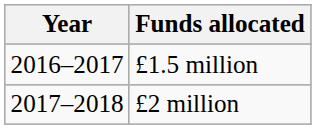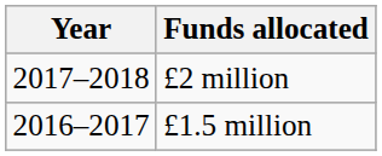 <table class="wikitable">
 <tr>
 <th>Year</th>
 <th>Funds allocated</th>
 </tr>
 <tr>
+<td>2017–2018</td>
+<td>£2 million</td>
+</tr>
+<tr>
 <td>2016–2017</td>
 <td>£1.5 million</td>
 </tr>
-<tr>
-<td>2017–2018</td>
-<td>£2 million</td>
-</tr>
 </table>
